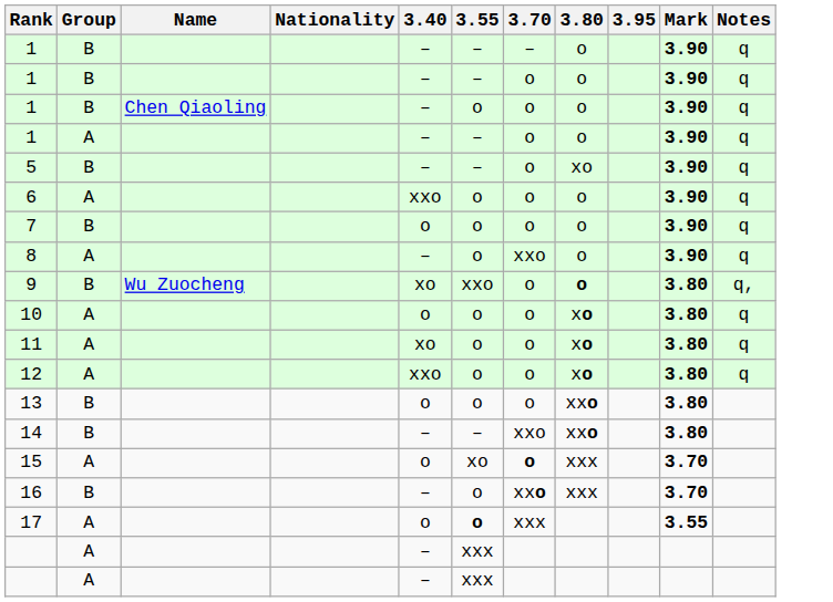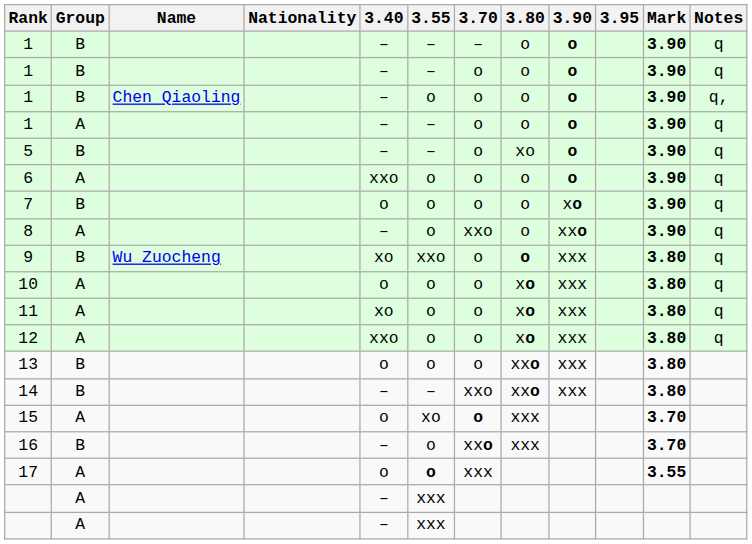 <table class="wikitable sortable" style="text-align:center">
 <tr>
 <th>Rank</th>
 <th>Group</th>
 <th>Name</th>
 <th>Nationality</th>
 <th>3.40</th>
 <th>3.55</th>
 <th>3.70</th>
 <th>3.80</th>
+<th>3.90</th>
 <th>3.95</th>
 <th>Mark</th>
 <th>Notes</th>
 </tr>
 <tr bgcolor=ddffdd>
 <td>1</td>
 <td>B</td>
 <td align=left></td>
 <td align=left></td>
 <td>–</td>
 <td>–</td>
 <td>–</td>
 <td>o</td>
+<td><strong>o</strong></td>
 <td></td>
 <td><strong>3.90</strong></td>
 <td>q</td>
 </tr>
 <tr bgcolor=ddffdd>
 <td>1</td>
 <td>B</td>
 <td align=left></td>
 <td align=left></td>
 <td>–</td>
 <td>–</td>
 <td>o</td>
 <td>o</td>
+<td><strong>o</strong></td>
 <td></td>
 <td><strong>3.90</strong></td>
 <td>q</td>
 </tr>
 <tr bgcolor=ddffdd>
 <td>1</td>
 <td>B</td>
 <td align=left><a href='#'>Chen Qiaoling</a></td>
 <td align=left></td>
 <td>–</td>
 <td>o</td>
 <td>o</td>
 <td>o</td>
+<td><strong>o</strong></td>
 <td></td>
 <td><strong>3.90</strong></td>
-<td>q</td>
+<td>q, </td>
 </tr>
 <tr bgcolor=ddffdd>
 <td>1</td>
 <td>A</td>
 <td align=left></td>
 <td align=left></td>
 <td>–</td>
 <td>–</td>
 <td>o</td>
 <td>o</td>
+<td><strong>o</strong></td>
 <td></td>
 <td><strong>3.90</strong></td>
 <td>q</td>
 </tr>
 <tr bgcolor=ddffdd>
 <td>5</td>
 <td>B</td>
 <td align=left></td>
 <td align=left></td>
 <td>–</td>
 <td>–</td>
 <td>o</td>
 <td>xo</td>
+<td><strong>o</strong></td>
 <td></td>
 <td><strong>3.90</strong></td>
 <td>q</td>
 </tr>
 <tr bgcolor=ddffdd>
 <td>6</td>
 <td>A</td>
 <td align=left></td>
 <td align=left></td>
 <td>xxo</td>
 <td>o</td>
 <td>o</td>
 <td>o</td>
+<td><strong>o</strong></td>
 <td></td>
 <td><strong>3.90</strong></td>
 <td>q</td>
 </tr>
 <tr bgcolor=ddffdd>
 <td>7</td>
 <td>B</td>
 <td align=left></td>
 <td align=left></td>
 <td>o</td>
 <td>o</td>
 <td>o</td>
 <td>o</td>
+<td>x<strong>o</strong></td>
 <td></td>
 <td><strong>3.90</strong></td>
 <td>q</td>
 </tr>
 <tr bgcolor=ddffdd>
 <td>8</td>
 <td>A</td>
 <td align=left></td>
 <td align=left></td>
 <td>–</td>
 <td>o</td>
 <td>xxo</td>
 <td>o</td>
+<td>xx<strong>o</strong></td>
 <td></td>
 <td><strong>3.90</strong></td>
 <td>q</td>
 </tr>
 <tr bgcolor=ddffdd>
 <td>9</td>
 <td>B</td>
 <td align=left><a href='#'>Wu Zuocheng</a></td>
 <td align=left></td>
 <td>xo</td>
 <td>xxo</td>
 <td>o</td>
 <td><strong>o</strong></td>
+<td>xxx</td>
 <td></td>
 <td><strong>3.80</strong></td>
-<td>q, </td>
+<td>q</td>
 </tr>
 <tr bgcolor=ddffdd>
 <td>10</td>
 <td>A</td>
 <td align=left></td>
 <td align=left></td>
 <td>o</td>
 <td>o</td>
 <td>o</td>
 <td>x<strong>o</strong></td>
+<td>xxx</td>
 <td></td>
 <td><strong>3.80</strong></td>
 <td>q</td>
 </tr>
 <tr bgcolor=ddffdd>
 <td>11</td>
 <td>A</td>
 <td align=left></td>
 <td align=left></td>
 <td>xo</td>
 <td>o</td>
 <td>o</td>
 <td>x<strong>o</strong></td>
+<td>xxx</td>
 <td></td>
 <td><strong>3.80</strong></td>
 <td>q</td>
 </tr>
 <tr bgcolor=ddffdd>
 <td>12</td>
 <td>A</td>
 <td align=left></td>
 <td align=left></td>
 <td>xxo</td>
 <td>o</td>
 <td>o</td>
 <td>x<strong>o</strong></td>
+<td>xxx</td>
 <td></td>
 <td><strong>3.80</strong></td>
 <td>q</td>
 </tr>
 <tr>
 <td>13</td>
 <td>B</td>
 <td align=left></td>
 <td align=left></td>
 <td>o</td>
 <td>o</td>
 <td>o</td>
 <td>xx<strong>o</strong></td>
+<td>xxx</td>
 <td></td>
 <td><strong>3.80</strong></td>
 <td></td>
 </tr>
 <tr>
 <td>14</td>
 <td>B</td>
 <td align=left></td>
 <td align=left></td>
 <td>–</td>
 <td>–</td>
 <td>xxo</td>
 <td>xx<strong>o</strong></td>
+<td>xxx</td>
 <td></td>
 <td><strong>3.80</strong></td>
 <td></td>
 </tr>
 <tr>
 <td>15</td>
 <td>A</td>
 <td align=left></td>
 <td align=left></td>
 <td>o</td>
 <td>xo</td>
 <td><strong>o</strong></td>
 <td>xxx</td>
 <td></td>
+<td></td>
 <td><strong>3.70</strong></td>
 <td></td>
 </tr>
 <tr>
 <td>16</td>
 <td>B</td>
 <td align=left></td>
 <td align=left></td>
 <td>–</td>
 <td>o</td>
 <td>xx<strong>o</strong></td>
 <td>xxx</td>
+<td></td>
 <td></td>
 <td><strong>3.70</strong></td>
 <td></td>
 </tr>
 <tr>
 <td>17</td>
 <td>A</td>
 <td align=left></td>
 <td align=left></td>
 <td>o</td>
 <td><strong>o</strong></td>
 <td>xxx</td>
 <td></td>
 <td></td>
+<td></td>
 <td><strong>3.55</strong></td>
 <td></td>
 </tr>
 <tr>
 <td></td>
 <td>A</td>
 <td align=left></td>
 <td align=left></td>
 <td>–</td>
 <td>xxx</td>
+<td></td>
 <td></td>
 <td></td>
 <td></td>
 <td><strong></strong></td>
 <td></td>
 </tr>
 <tr>
 <td></td>
 <td>A</td>
 <td align=left></td>
 <td align=left></td>
 <td>–</td>
 <td>xxx</td>
 <td></td>
 <td></td>
 <td></td>
+<td></td>
 <td><strong></strong></td>
 <td></td>
 </tr>
 </table>
